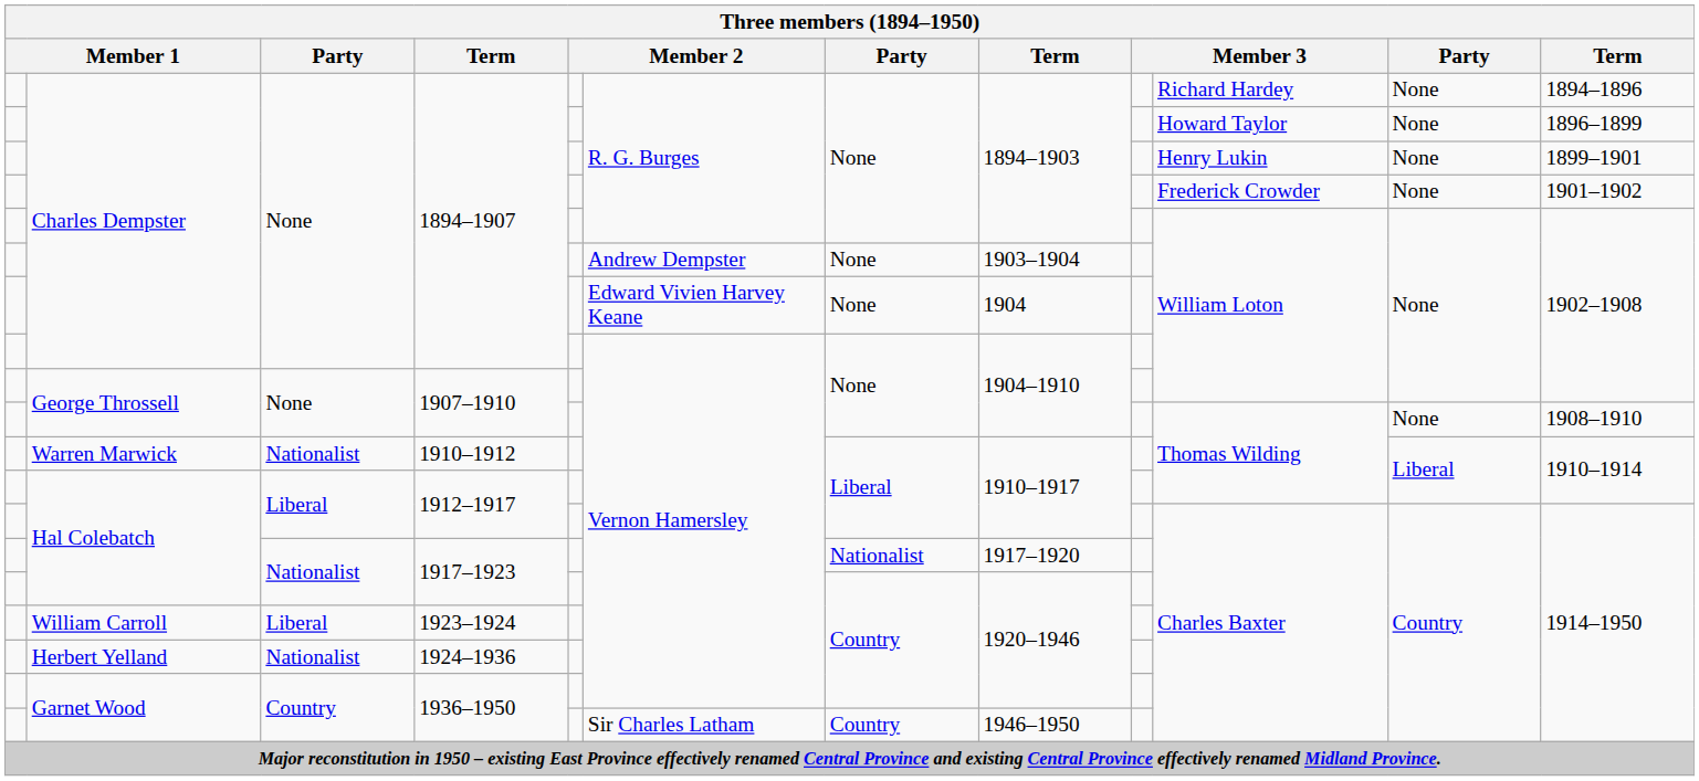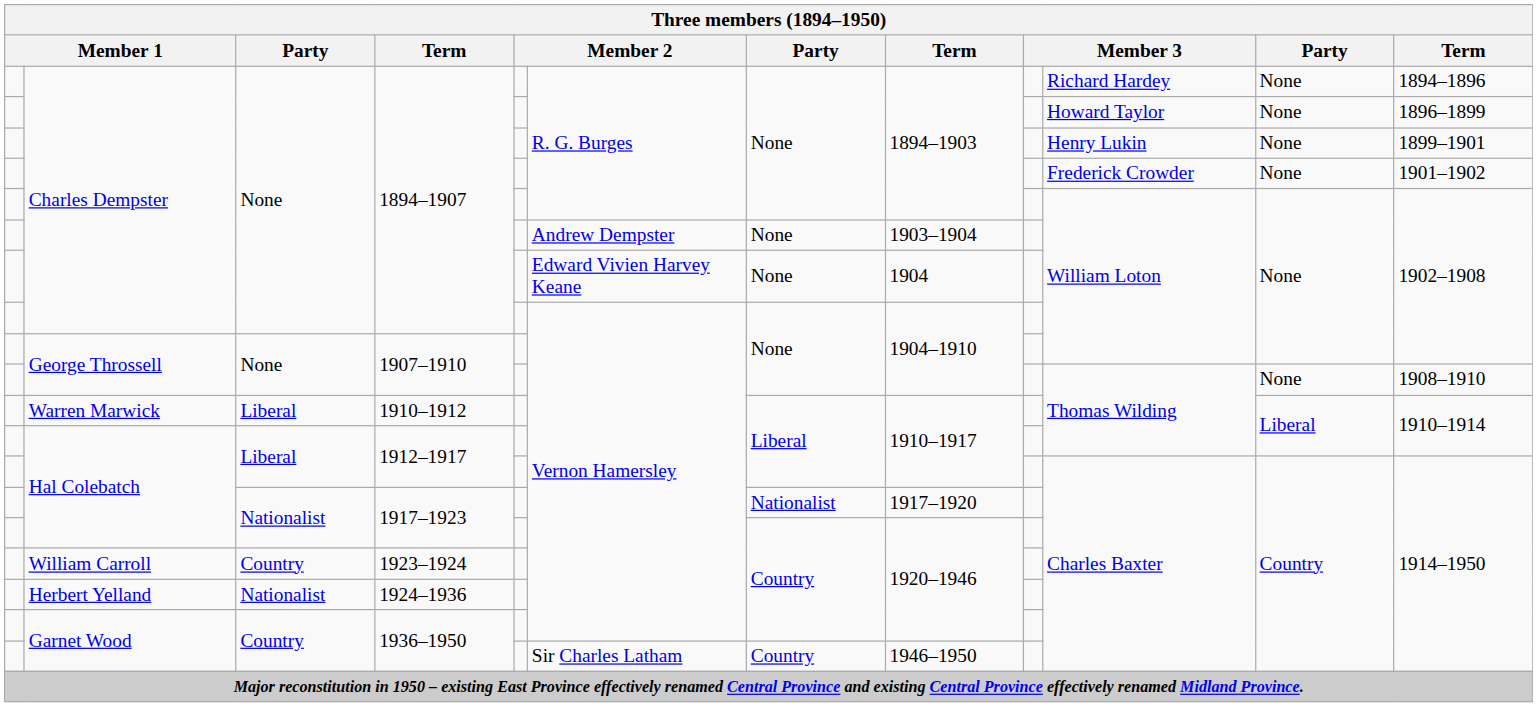 <table class="wikitable" width="100%">
 <tr>
 <th colspan="12">Three members (1894–1950)</th>
 </tr>
 <tr>
 <th colspan="2" width="15%">Member 1</th>
 <th width="9%">Party</th>
 <th width="9%">Term</th>
 <th colspan="2" width="15%">Member 2</th>
 <th width="9%">Party</th>
 <th width="9%">Term</th>
 <th colspan="2" width="15%">Member 3</th>
 <th width="9%">Party</th>
 <th width="9%">Term</th>
 </tr>
 <tr>
 <td> </td>
 <td rowspan="8"><a href='#'>Charles Dempster</a></td>
 <td rowspan="8">None</td>
 <td rowspan="8">1894–1907</td>
 <td> </td>
 <td rowspan="5"><a href='#'>R. G. Burges</a></td>
 <td rowspan="5">None</td>
 <td rowspan="5">1894–1903</td>
 <td> </td>
 <td><a href='#'>Richard Hardey</a></td>
 <td>None</td>
 <td>1894–1896</td>
 </tr>
 <tr>
 <td> </td>
 <td> </td>
 <td> </td>
 <td><a href='#'>Howard Taylor</a></td>
 <td>None</td>
 <td>1896–1899</td>
 </tr>
 <tr>
 <td> </td>
 <td> </td>
 <td> </td>
 <td><a href='#'>Henry Lukin</a></td>
 <td>None</td>
 <td>1899–1901</td>
 </tr>
 <tr>
 <td> </td>
 <td> </td>
 <td> </td>
 <td><a href='#'>Frederick Crowder</a></td>
 <td>None</td>
 <td>1901–1902</td>
 </tr>
 <tr>
 <td> </td>
 <td> </td>
 <td> </td>
 <td rowspan="5"><a href='#'>William Loton</a></td>
 <td rowspan="5">None</td>
 <td rowspan="5">1902–1908</td>
 </tr>
 <tr>
 <td> </td>
 <td> </td>
 <td><a href='#'>Andrew Dempster</a></td>
 <td>None</td>
 <td>1903–1904</td>
 <td> </td>
 </tr>
 <tr>
 <td> </td>
 <td> </td>
 <td><a href='#'>Edward Vivien Harvey Keane</a></td>
 <td>None</td>
 <td>1904</td>
 <td> </td>
 </tr>
 <tr>
 <td> </td>
 <td> </td>
 <td rowspan="11"><a href='#'>Vernon Hamersley</a></td>
 <td rowspan="3">None</td>
 <td rowspan="3">1904–1910</td>
 <td> </td>
 </tr>
 <tr>
 <td> </td>
 <td rowspan="2"><a href='#'>George Throssell</a></td>
 <td rowspan="2">None</td>
 <td rowspan="2">1907–1910</td>
 <td> </td>
 <td> </td>
 </tr>
 <tr>
 <td> </td>
 <td> </td>
 <td> </td>
 <td rowspan="3"><a href='#'>Thomas Wilding</a></td>
 <td>None</td>
 <td>1908–1910</td>
 </tr>
 <tr>
 <td> </td>
 <td><a href='#'>Warren Marwick</a></td>
-<td><a href='#'>Nationalist</a></td>
+<td><a href='#'>Liberal</a></td>
 <td>1910–1912</td>
 <td> </td>
 <td rowspan="3"><a href='#'>Liberal</a></td>
 <td rowspan="3">1910–1917</td>
 <td> </td>
 <td rowspan="2"><a href='#'>Liberal</a></td>
 <td rowspan="2">1910–1914</td>
 </tr>
 <tr>
 <td> </td>
 <td rowspan="4"><a href='#'>Hal Colebatch</a></td>
 <td rowspan="2"><a href='#'>Liberal</a></td>
 <td rowspan="2">1912–1917</td>
 <td> </td>
 <td> </td>
 </tr>
 <tr>
 <td> </td>
 <td> </td>
 <td> </td>
 <td rowspan="7"><a href='#'>Charles Baxter</a></td>
 <td rowspan="7"><a href='#'>Country</a></td>
 <td rowspan="7">1914–1950</td>
 </tr>
 <tr>
 <td> </td>
 <td rowspan="2"><a href='#'>Nationalist</a></td>
 <td rowspan="2">1917–1923</td>
 <td> </td>
 <td><a href='#'>Nationalist</a></td>
 <td>1917–1920</td>
 <td> </td>
 </tr>
 <tr>
 <td> </td>
 <td> </td>
 <td rowspan="4"><a href='#'>Country</a></td>
 <td rowspan="4">1920–1946</td>
 <td> </td>
 </tr>
 <tr>
 <td> </td>
 <td><a href='#'>William Carroll</a></td>
-<td><a href='#'>Liberal</a></td>
+<td><a href='#'>Country</a></td>
 <td>1923–1924</td>
 <td> </td>
 <td> </td>
 </tr>
 <tr>
 <td> </td>
 <td><a href='#'>Herbert Yelland</a></td>
 <td><a href='#'>Nationalist</a></td>
 <td>1924–1936</td>
 <td> </td>
 <td> </td>
 </tr>
 <tr>
 <td> </td>
 <td rowspan="2"><a href='#'>Garnet Wood</a></td>
 <td rowspan="2"><a href='#'>Country</a></td>
 <td rowspan="2">1936–1950</td>
 <td> </td>
 <td> </td>
 </tr>
 <tr>
 <td> </td>
 <td> </td>
 <td>Sir <a href='#'>Charles Latham</a></td>
 <td><a href='#'>Country</a></td>
 <td>1946–1950</td>
 <td> </td>
 </tr>
 <tr>
 <th colspan=12 style="background: #cccccc;"><small><strong><em>Major reconstitution in 1950 – existing East Province effectively renamed <a href='#'>Central Province</a> and existing <a href='#'>Central Province</a> effectively renamed <a href='#'>Midland Province</a>.</em></strong></small></th>
 </tr>
 </table>
